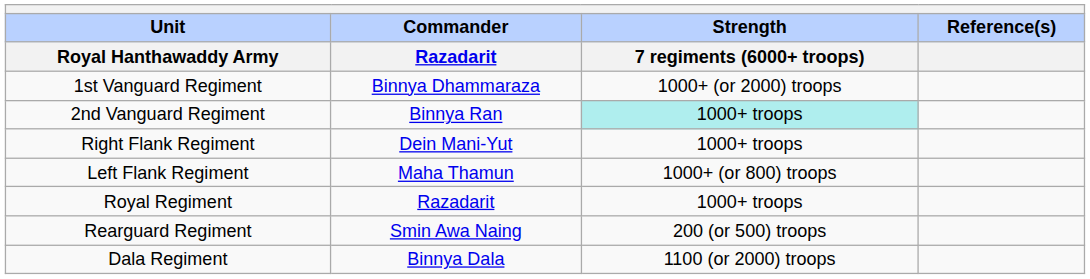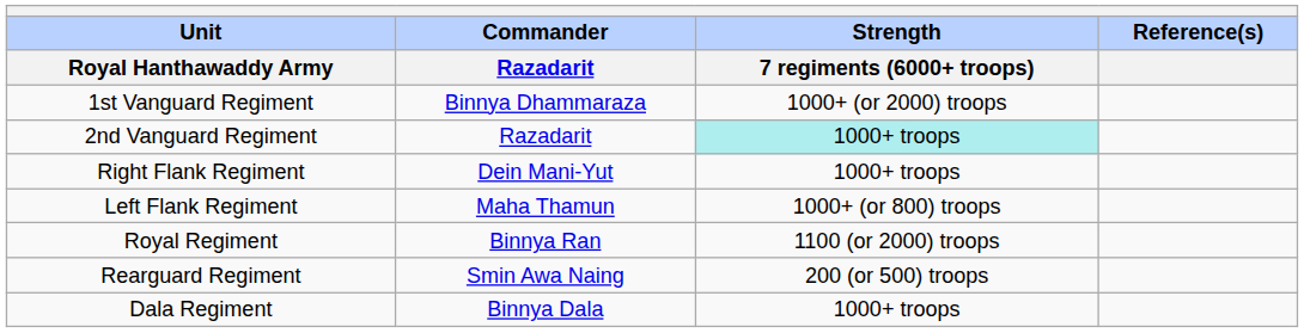 <table class="wikitable collapsible" style="min-width:60em; margin:0.3em auto; font-size:88%;">
 <tr>
 <th colspan=5></th>
 </tr>
 <tr>
 <th style="background-color:#B9D1FF">Unit</th>
 <th style="background-color:#B9D1FF">Commander</th>
 <th style="background-color:#B9D1FF">Strength</th>
 <th style="background-color:#B9D1FF">Reference(s)</th>
 </tr>
 <tr>
 <th colspan="1">Royal Hanthawaddy Army</th>
 <th colspan="1"><a href='#'>Razadarit</a></th>
 <th colspan="1">7 regiments (6000+ troops)</th>
 <th colspan="1"></th>
 </tr>
 <tr>
 <td align="center">1st Vanguard Regiment</td>
 <td align="center"><a href='#'>Binnya Dhammaraza</a></td>
 <td align="center">1000+ (or 2000) troops</td>
 <td align="center"></td>
 </tr>
 <tr>
 <td align="center">2nd Vanguard Regiment</td>
-<td align="center"><a href='#'>Binnya Ran</a></td>
+<td align="center"><a href='#'>Razadarit</a></td>
 <td align="center" style="background: paleturquoise;">1000+ troops</td>
 <td align="center"></td>
 </tr>
 <tr>
 <td align="center">Right Flank Regiment</td>
 <td align="center"><a href='#'>Dein Mani-Yut</a></td>
 <td align="center">1000+ troops</td>
 <td align="center"></td>
 </tr>
 <tr>
 <td align="center">Left Flank Regiment</td>
 <td align="center"><a href='#'>Maha Thamun</a></td>
 <td align="center">1000+ (or 800) troops</td>
 <td align="center"></td>
 </tr>
 <tr>
 <td align="center">Royal Regiment</td>
-<td align="center"><a href='#'>Razadarit</a></td>
-<td align="center">1000+ troops</td>
+<td align="center"><a href='#'>Binnya Ran</a></td>
+<td align="center">1100 (or 2000) troops</td>
 <td align="center"></td>
 </tr>
 <tr>
 <td align="center">Rearguard Regiment</td>
 <td align="center"><a href='#'>Smin Awa Naing</a></td>
 <td align="center">200 (or 500) troops</td>
 <td align="center"></td>
 </tr>
 <tr>
 <td align="center">Dala Regiment</td>
 <td align="center"><a href='#'>Binnya Dala</a></td>
-<td align="center">1100 (or 2000) troops</td>
+<td align="center">1000+ troops</td>
 <td align="center"></td>
 </tr>
 </table>
